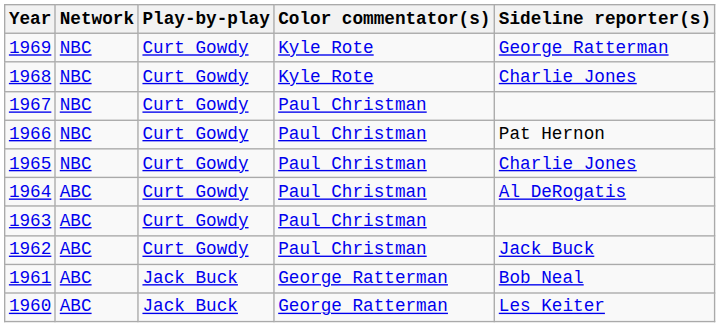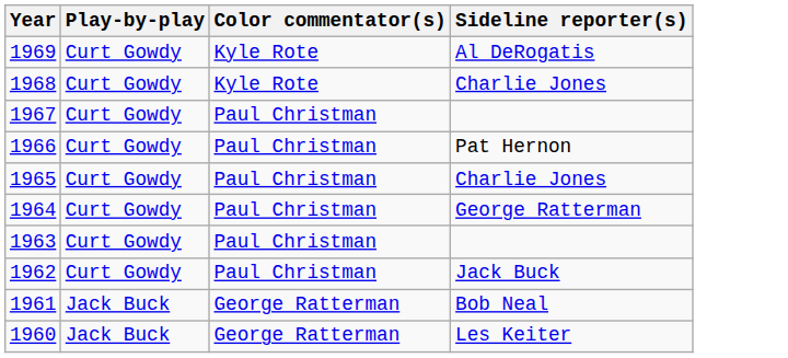 <table class=wikitable>
 <tr>
 <th>Year</th>
-<th>Network</th>
 <th>Play-by-play</th>
 <th>Color commentator(s)</th>
 <th>Sideline reporter(s)</th>
 </tr>
 <tr>
 <td><a href='#'>1969</a></td>
-<td><a href='#'>NBC</a></td>
 <td><a href='#'>Curt Gowdy</a></td>
 <td><a href='#'>Kyle Rote</a></td>
-<td><a href='#'>George Ratterman</a></td>
+<td><a href='#'>Al DeRogatis</a></td>
 </tr>
 <tr>
 <td><a href='#'>1968</a></td>
-<td><a href='#'>NBC</a></td>
 <td><a href='#'>Curt Gowdy</a></td>
 <td><a href='#'>Kyle Rote</a></td>
 <td><a href='#'>Charlie Jones</a></td>
 </tr>
 <tr>
 <td><a href='#'>1967</a></td>
-<td><a href='#'>NBC</a></td>
 <td><a href='#'>Curt Gowdy</a></td>
 <td><a href='#'>Paul Christman</a></td>
 <td></td>
 </tr>
 <tr>
 <td><a href='#'>1966</a></td>
-<td><a href='#'>NBC</a></td>
 <td><a href='#'>Curt Gowdy</a></td>
 <td><a href='#'>Paul Christman</a></td>
 <td>Pat Hernon</td>
 </tr>
 <tr>
 <td><a href='#'>1965</a></td>
-<td><a href='#'>NBC</a></td>
 <td><a href='#'>Curt Gowdy</a></td>
 <td><a href='#'>Paul Christman</a></td>
 <td><a href='#'>Charlie Jones</a></td>
 </tr>
 <tr>
 <td><a href='#'>1964</a></td>
-<td><a href='#'>ABC</a></td>
 <td><a href='#'>Curt Gowdy</a></td>
 <td><a href='#'>Paul Christman</a></td>
-<td><a href='#'>Al DeRogatis</a></td>
+<td><a href='#'>George Ratterman</a></td>
 </tr>
 <tr>
 <td><a href='#'>1963</a></td>
-<td><a href='#'>ABC</a></td>
 <td><a href='#'>Curt Gowdy</a></td>
 <td><a href='#'>Paul Christman</a></td>
 <td></td>
 </tr>
 <tr>
 <td><a href='#'>1962</a></td>
-<td><a href='#'>ABC</a></td>
 <td><a href='#'>Curt Gowdy</a></td>
 <td><a href='#'>Paul Christman</a></td>
 <td><a href='#'>Jack Buck</a></td>
 </tr>
 <tr>
 <td><a href='#'>1961</a></td>
-<td><a href='#'>ABC</a></td>
 <td><a href='#'>Jack Buck</a></td>
 <td><a href='#'>George Ratterman</a></td>
 <td><a href='#'>Bob Neal</a></td>
 </tr>
 <tr>
 <td><a href='#'>1960</a></td>
-<td><a href='#'>ABC</a></td>
 <td><a href='#'>Jack Buck</a></td>
 <td><a href='#'>George Ratterman</a></td>
 <td><a href='#'>Les Keiter</a></td>
 </tr>
 </table>
